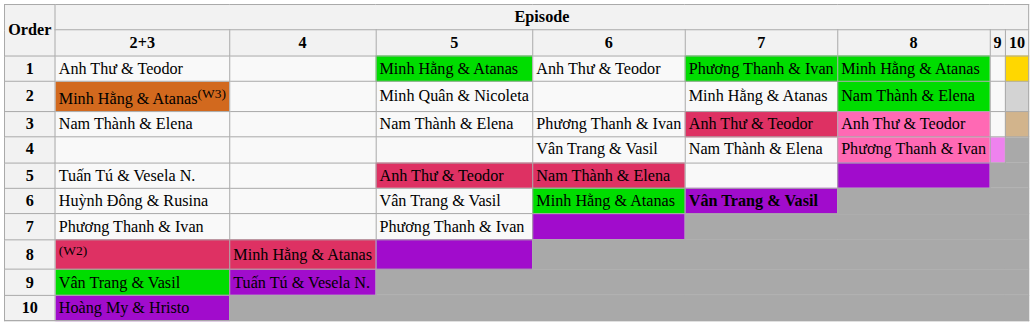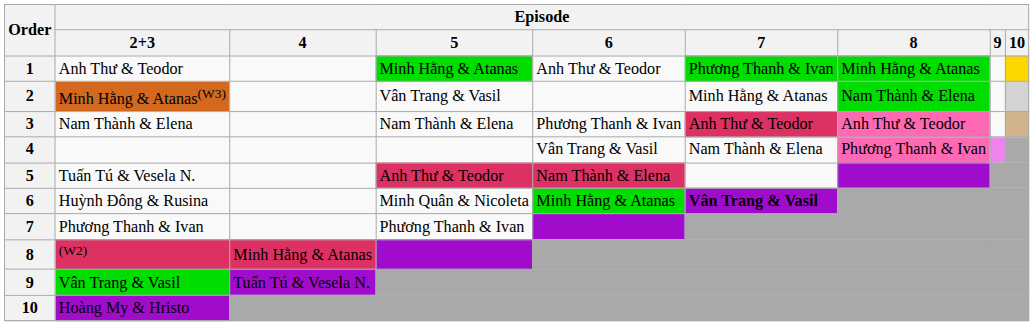 <table class="wikitable">
 <tr>
 <th rowspan=2>Order</th>
 <th colspan=9>Episode</th>
 </tr>
 <tr>
 <th>2+3</th>
 <th>4</th>
 <th>5</th>
 <th>6</th>
 <th>7</th>
 <th>8</th>
 <th>9</th>
 <th>10</th>
 </tr>
 <tr>
 <th>1</th>
 <td>Anh Thư & Teodor</td>
 <td></td>
 <td bgcolor="#00dd00">Minh Hằng & Atanas</td>
 <td>Anh Thư & Teodor</td>
 <td bgcolor="#00dd00">Phương Thanh & Ivan</td>
 <td bgcolor="#00dd00">Minh Hằng & Atanas</td>
 <td></td>
 <td bgcolor="gold"></td>
 </tr>
 <tr>
 <th>2</th>
 <td bgcolor="chocolate"><span>Minh Hằng & Atanas<sup>(W3)</sup></span></td>
 <td></td>
-<td>Minh Quân & Nicoleta</td>
+<td>Vân Trang & Vasil</td>
 <td></td>
 <td>Minh Hằng & Atanas</td>
 <td bgcolor="#00dd00">Nam Thành & Elena</td>
 <td></td>
 <td bgcolor="lightgray"></td>
 </tr>
 <tr>
 <th>3</th>
 <td>Nam Thành & Elena</td>
 <td></td>
 <td>Nam Thành & Elena</td>
 <td>Phương Thanh & Ivan</td>
 <td bgcolor="#de3163"><span>Anh Thư & Teodor</span></td>
 <td bgcolor="hotpink">Anh Thư & Teodor</td>
 <td></td>
 <td bgcolor="tan"></td>
 </tr>
 <tr>
 <th>4</th>
 <td></td>
 <td></td>
 <td></td>
 <td>Vân Trang & Vasil</td>
 <td>Nam Thành & Elena</td>
 <td bgcolor="hotpink">Phương Thanh & Ivan</td>
 <td bgcolor="violet"></td>
 <td style="background:darkgray;" colspan="10"></td>
 </tr>
 <tr>
 <th>5</th>
 <td>Tuấn Tú & Vesela N.</td>
 <td></td>
 <td bgcolor="#de3163"><span>Anh Thư & Teodor</span></td>
 <td bgcolor="#de3163"><span>Nam Thành & Elena</span></td>
 <td></td>
 <td bgcolor="#a10ccc"><span></span></td>
 <td style="background:darkgray;" colspan="10"></td>
 </tr>
 <tr>
 <th>6</th>
 <td>Huỳnh Đông & Rusina</td>
 <td></td>
-<td>Vân Trang & Vasil</td>
+<td>Minh Quân & Nicoleta</td>
 <td bgcolor="#00dd00">Minh Hằng & Atanas</td>
 <td bgcolor="#a10ccc"><strong><span>Vân Trang & Vasil</span></strong></td>
 <td style="background:darkgray;" colspan="10"></td>
 </tr>
 <tr>
 <th>7</th>
 <td>Phương Thanh & Ivan</td>
 <td></td>
 <td>Phương Thanh & Ivan</td>
 <td bgcolor="#a10ccc"><span></span></td>
 <td style="background:darkgray;" colspan="10"></td>
 </tr>
 <tr>
 <th>8</th>
 <td bgcolor="#de3163"><span><sup>(W2)</sup></span></td>
 <td bgcolor="#de3163"><span>Minh Hằng & Atanas</span></td>
 <td bgcolor="#a10ccc"><span></span></td>
 <td style="background:darkgray;" colspan="10"></td>
 </tr>
 <tr>
 <th>9</th>
 <td bgcolor="#00dd00">Vân Trang & Vasil</td>
 <td bgcolor="#a10ccc"><span>Tuấn Tú & Vesela N.</span></td>
 <td style="background:darkgray;" colspan="10"></td>
 </tr>
 <tr>
 <th>10</th>
 <td bgcolor="#a10ccc"><span>Hoàng My & Hristo</span></td>
 <td style="background:darkgray;" colspan="10"></td>
 </tr>
 <tr>
 </tr>
 </table>
